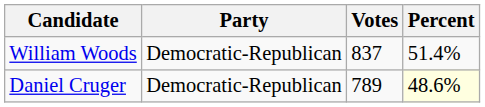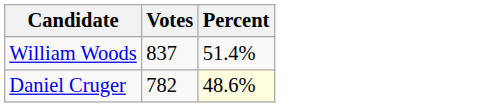 <table class=wikitable>
 <tr>
 <th>Candidate</th>
-<th>Party</th>
 <th>Votes</th>
 <th>Percent</th>
 </tr>
 <tr>
 <td><a href='#'>William Woods</a></td>
-<td>Democratic-Republican</td>
 <td>837</td>
 <td>51.4%</td>
 </tr>
 <tr>
 <td><a href='#'>Daniel Cruger</a></td>
-<td>Democratic-Republican</td>
-<td>789</td>
+<td>782</td>
 <td style="background: lightyellow;">48.6%</td>
 </tr>
 </table>
